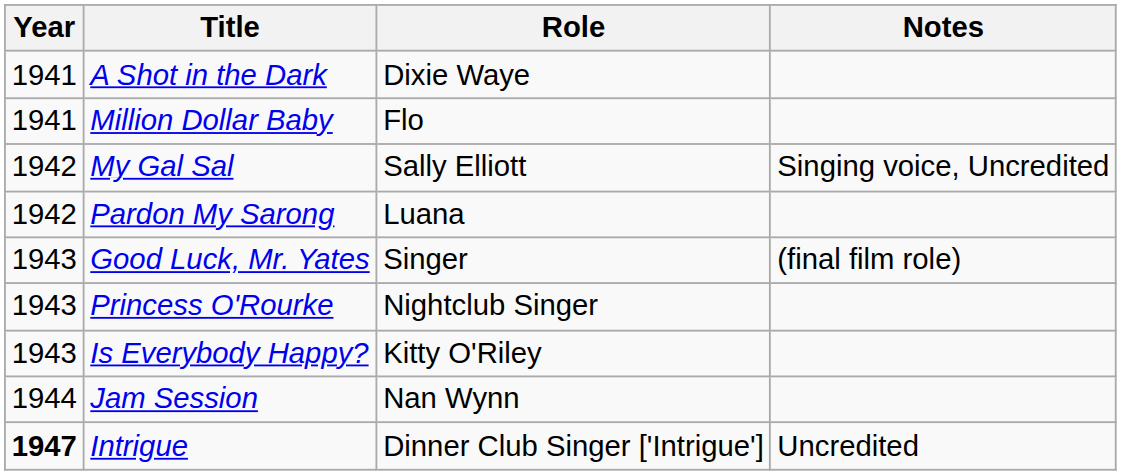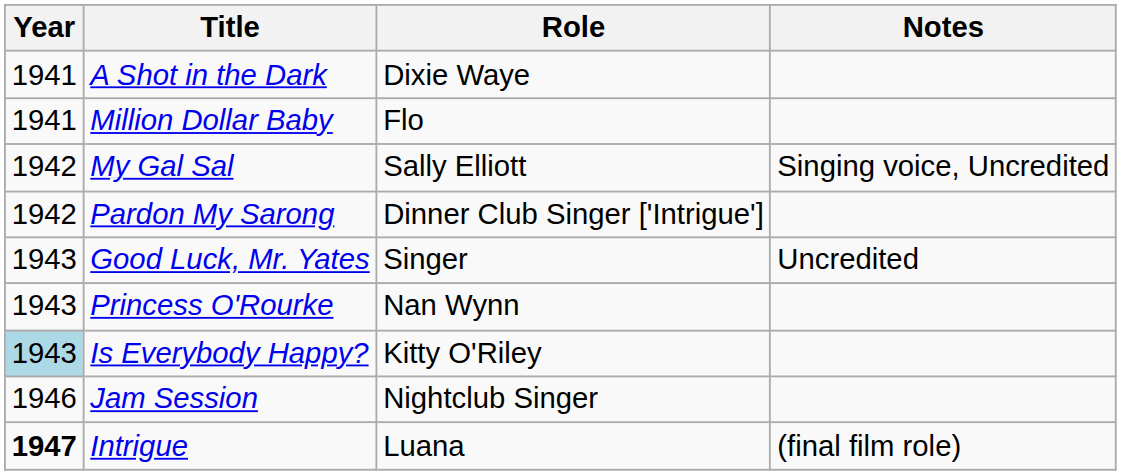 <table class="wikitable">
 <tr>
 <th>Year</th>
 <th>Title</th>
 <th>Role</th>
 <th>Notes</th>
 </tr>
 <tr>
 <td>1941</td>
 <td><em><a href='#'>A Shot in the Dark</a></em></td>
 <td>Dixie Waye</td>
 <td></td>
 </tr>
 <tr>
 <td>1941</td>
 <td><em><a href='#'>Million Dollar Baby</a></em></td>
 <td>Flo</td>
 <td></td>
 </tr>
 <tr>
 <td>1942</td>
 <td><em><a href='#'>My Gal Sal</a></em></td>
 <td>Sally Elliott</td>
 <td>Singing voice, Uncredited</td>
 </tr>
 <tr>
 <td>1942</td>
 <td><em><a href='#'>Pardon My Sarong</a></em></td>
-<td>Luana</td>
+<td>Dinner Club Singer ['Intrigue']</td>
 <td></td>
 </tr>
 <tr>
 <td>1943</td>
 <td><em><a href='#'>Good Luck, Mr. Yates</a></em></td>
 <td>Singer</td>
-<td>(final film role)</td>
+<td>Uncredited</td>
 </tr>
 <tr>
 <td>1943</td>
 <td><em><a href='#'>Princess O'Rourke</a></em></td>
-<td>Nightclub Singer</td>
+<td>Nan Wynn</td>
 <td></td>
 </tr>
 <tr>
-<td>1943</td>
+<td style="background: lightblue;">1943</td>
 <td><em><a href='#'>Is Everybody Happy?</a></em></td>
 <td>Kitty O'Riley</td>
 <td></td>
 </tr>
 <tr>
-<td>1944</td>
+<td>1946</td>
 <td><em><a href='#'>Jam Session</a></em></td>
-<td>Nan Wynn</td>
+<td>Nightclub Singer</td>
 <td></td>
 </tr>
 <tr>
 <td><strong>1947</strong></td>
 <td><em><a href='#'>Intrigue</a></em></td>
-<td>Dinner Club Singer ['Intrigue']</td>
-<td>Uncredited</td>
+<td>Luana</td>
+<td>(final film role)</td>
 </tr>
 </table>
